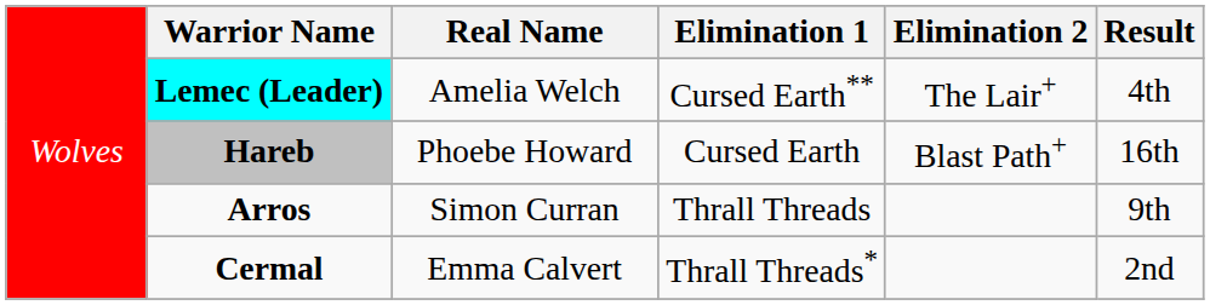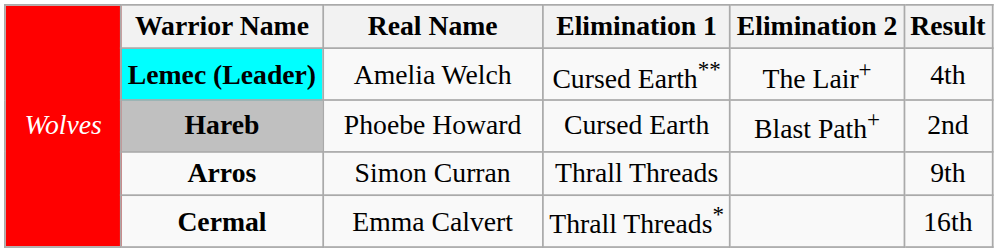 <table class="wikitable">
 <tr>
 <td rowspan="5" bgcolor="red" style="color:white" width="60" align="center"><em>Wolves</em></td>
 <th>Warrior Name</th>
 <th>Real Name</th>
 <th>Elimination 1</th>
 <th>Elimination 2</th>
 <th>Result</th>
 </tr>
 <tr>
 <td align="center" bgcolor="cyan"><strong>Lemec (Leader)</strong></td>
 <td width="120px" align="center">Amelia Welch</td>
 <td align="center">Cursed Earth<sup>**</sup></td>
 <td align="center">The Lair<sup>+</sup></td>
 <td align="center">4th</td>
 </tr>
 <tr>
 <td align="center" bgcolor="silver"><strong>Hareb</strong></td>
 <td align="center">Phoebe Howard</td>
 <td align="center">Cursed Earth</td>
 <td align="center">Blast Path<sup>+</sup></td>
-<td align="center">16th</td>
+<td align="center">2nd</td>
 </tr>
 <tr>
 <td align="center"><strong>Arros</strong></td>
 <td align="center">Simon Curran</td>
 <td align="center">Thrall Threads</td>
 <td></td>
 <td align="center">9th</td>
 </tr>
 <tr>
 <td align="center"><strong>Cermal</strong></td>
 <td align="center">Emma Calvert</td>
 <td align="center">Thrall Threads<sup>*</sup></td>
 <td></td>
-<td align="center">2nd</td>
+<td align="center">16th</td>
 </tr>
 </table>
